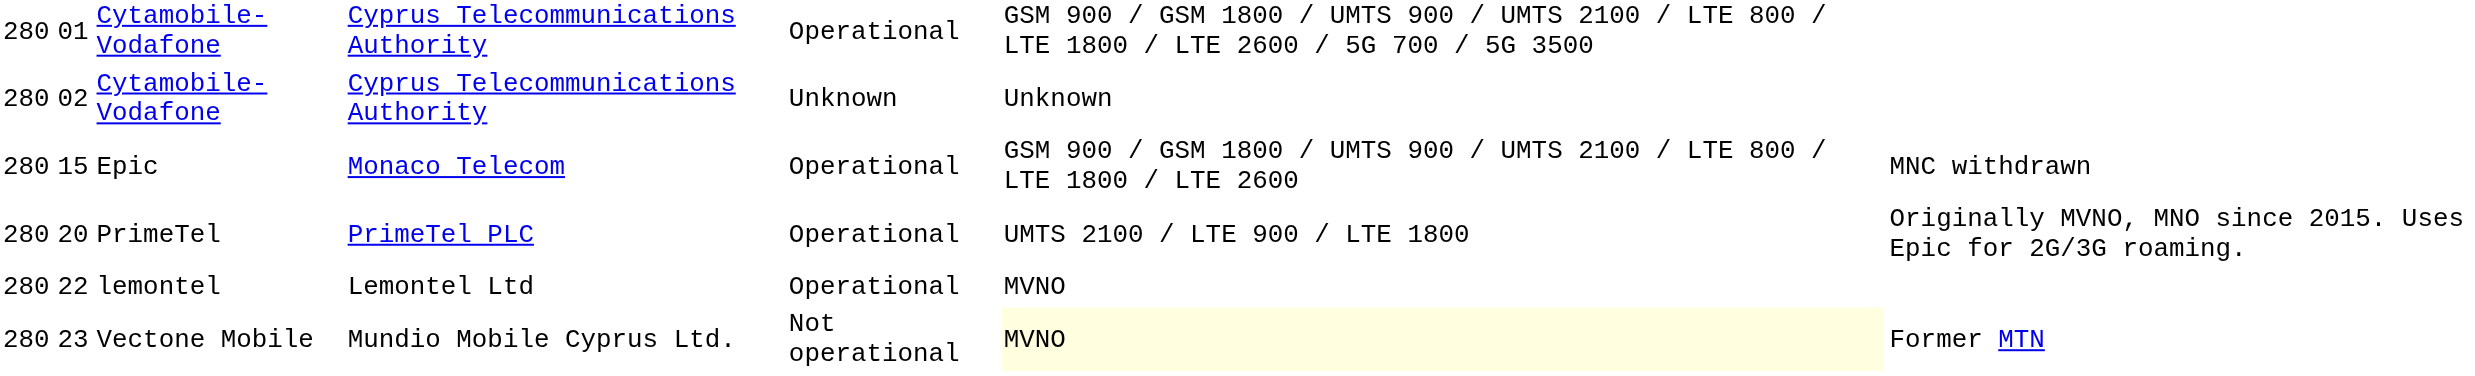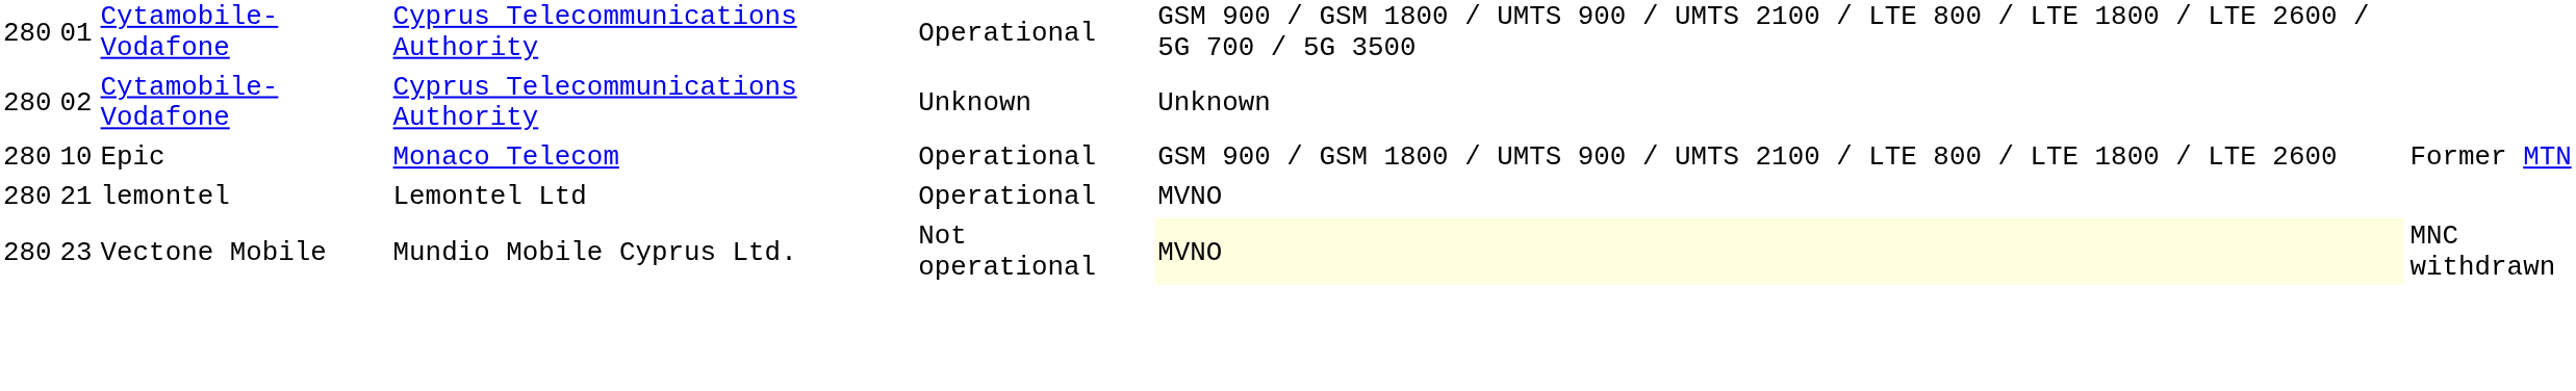 <table>
 <tr>
 <td>280</td>
 <td>01</td>
 <td><a href='#'>Cytamobile-Vodafone</a></td>
 <td><a href='#'>Cyprus Telecommunications Authority</a></td>
 <td>Operational</td>
 <td>GSM 900 / GSM 1800 / UMTS 900 / UMTS 2100 / LTE 800 / LTE 1800 / LTE 2600 / 5G 700 / 5G 3500</td>
 <td></td>
 </tr>
 <tr>
 <td>280</td>
 <td>02</td>
 <td><a href='#'>Cytamobile-Vodafone</a></td>
 <td><a href='#'>Cyprus Telecommunications Authority</a></td>
 <td>Unknown</td>
 <td>Unknown</td>
 <td></td>
 </tr>
 <tr>
 <td>280</td>
-<td>15</td>
+<td>10</td>
 <td>Epic</td>
 <td><a href='#'>Monaco Telecom</a></td>
 <td>Operational</td>
 <td>GSM 900 / GSM 1800 / UMTS 900 / UMTS 2100 / LTE 800 / LTE 1800 / LTE 2600</td>
-<td> MNC withdrawn</td>
+<td>Former <a href='#'>MTN</a></td>
 </tr>
 <tr>
 <td>280</td>
-<td>20</td>
-<td>PrimeTel</td>
-<td><a href='#'>PrimeTel PLC</a></td>
-<td>Operational</td>
-<td>UMTS 2100 / LTE 900 / LTE 1800</td>
-<td>Originally MVNO, MNO since 2015. Uses Epic for 2G/3G roaming.</td>
-</tr>
-<tr>
-<td>280</td>
-<td>22</td>
+<td>21</td>
 <td>lemontel</td>
 <td>Lemontel Ltd</td>
 <td>Operational</td>
 <td>MVNO</td>
 <td></td>
 </tr>
 <tr>
 <td>280</td>
 <td>23</td>
 <td>Vectone Mobile</td>
 <td>Mundio Mobile Cyprus Ltd.</td>
 <td>Not operational</td>
 <td style="background: lightyellow;">MVNO</td>
-<td>Former <a href='#'>MTN</a></td>
+<td> MNC withdrawn</td>
 </tr>
 </table>
